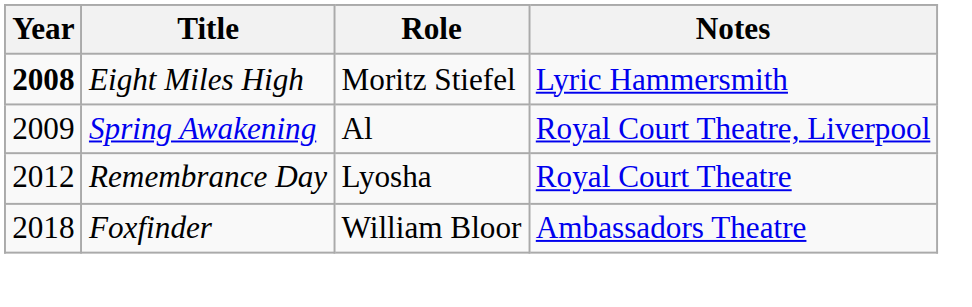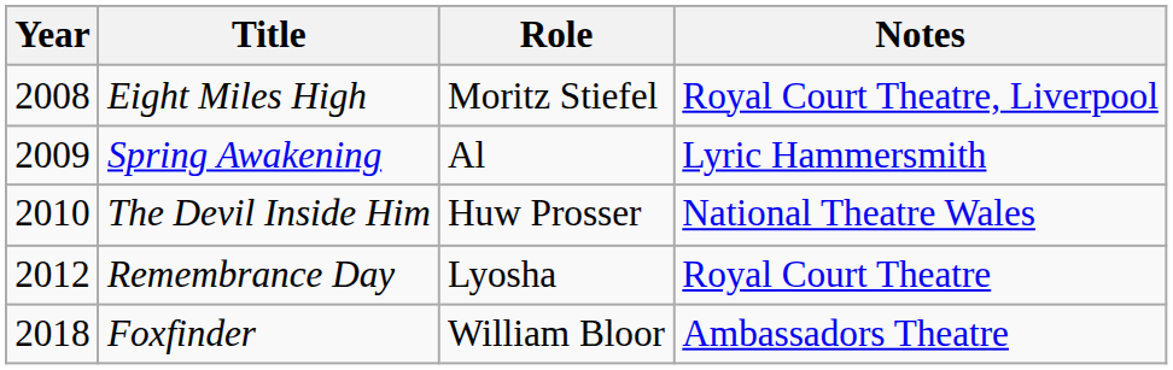 <table class="wikitable sortable">
 <tr>
 <th>Year</th>
 <th>Title</th>
 <th>Role</th>
 <th class="unsortable">Notes</th>
 </tr>
 <tr>
-<td><strong>2008</strong></td>
+<td>2008</td>
 <td><em>Eight Miles High</em></td>
 <td>Moritz Stiefel</td>
-<td><a href='#'>Lyric Hammersmith</a></td>
+<td><a href='#'>Royal Court Theatre, Liverpool</a></td>
 </tr>
 <tr>
 <td>2009</td>
 <td><em><a href='#'>Spring Awakening</a></em></td>
 <td>Al</td>
-<td><a href='#'>Royal Court Theatre, Liverpool</a></td>
+<td><a href='#'>Lyric Hammersmith</a></td>
+</tr>
+<tr>
+<td>2010</td>
+<td><em>The Devil Inside Him</em></td>
+<td>Huw Prosser</td>
+<td><a href='#'>National Theatre Wales</a></td>
 </tr>
 <tr>
 <td>2012</td>
 <td><em>Remembrance Day</em></td>
 <td>Lyosha</td>
 <td><a href='#'>Royal Court Theatre</a></td>
 </tr>
 <tr>
 <td>2018</td>
 <td><em>Foxfinder</em></td>
 <td>William Bloor</td>
 <td><a href='#'>Ambassadors Theatre</a></td>
 </tr>
 </table>
